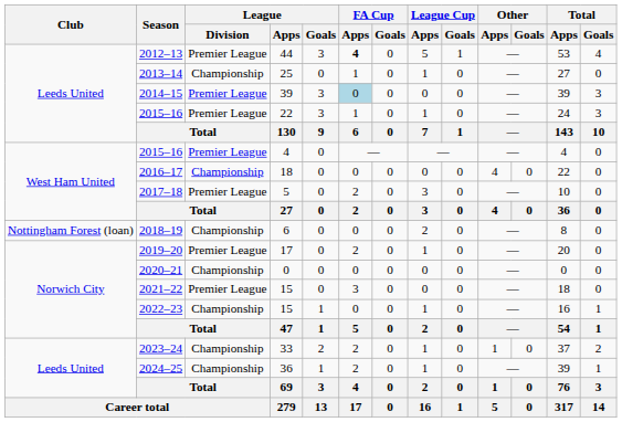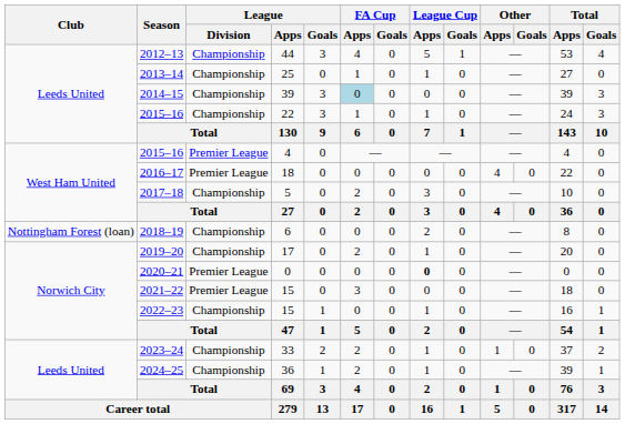 <table class="wikitable" style="text-align:center">
 <tr>
 <th rowspan="2">Club</th>
 <th rowspan="2">Season</th>
 <th colspan="3">League</th>
 <th colspan="2"><a href='#'>FA Cup</a></th>
 <th colspan="2"><a href='#'>League Cup</a></th>
 <th colspan="2">Other</th>
 <th colspan="2">Total</th>
 </tr>
 <tr>
 <th>Division</th>
 <th>Apps</th>
 <th>Goals</th>
 <th>Apps</th>
 <th>Goals</th>
 <th>Apps</th>
 <th>Goals</th>
 <th>Apps</th>
 <th>Goals</th>
 <th>Apps</th>
 <th>Goals</th>
 </tr>
 <tr>
 <td rowspan="5"><a href='#'>Leeds United</a></td>
 <td><a href='#'>2012–13</a></td>
-<td>Premier League</td>
+<td><a href='#'>Championship</a></td>
 <td>44</td>
 <td>3</td>
-<td><strong>4</strong></td>
+<td>4</td>
 <td>0</td>
 <td>5</td>
 <td>1</td>
 <td colspan="2">—</td>
 <td>53</td>
 <td>4</td>
 </tr>
 <tr>
 <td><a href='#'>2013–14</a></td>
 <td>Championship</td>
 <td>25</td>
 <td>0</td>
 <td>1</td>
 <td>0</td>
 <td>1</td>
 <td>0</td>
 <td colspan="2">—</td>
 <td>27</td>
 <td>0</td>
 </tr>
 <tr>
 <td><a href='#'>2014–15</a></td>
-<td><a href='#'>Premier League</a></td>
+<td>Championship</td>
 <td>39</td>
 <td>3</td>
 <td style="background: lightblue;">0</td>
 <td>0</td>
 <td>0</td>
 <td>0</td>
 <td colspan="2">—</td>
 <td>39</td>
 <td>3</td>
 </tr>
 <tr>
 <td><a href='#'>2015–16</a></td>
-<td>Premier League</td>
+<td>Championship</td>
 <td>22</td>
 <td>3</td>
 <td>1</td>
 <td>0</td>
 <td>1</td>
 <td>0</td>
 <td colspan="2">—</td>
 <td>24</td>
 <td>3</td>
 </tr>
 <tr>
 <th colspan="2">Total</th>
 <th>130</th>
 <th>9</th>
 <th>6</th>
 <th>0</th>
 <th>7</th>
 <th>1</th>
 <th colspan="2">—</th>
 <th>143</th>
 <th>10</th>
 </tr>
 <tr>
 <td rowspan="4"><a href='#'>West Ham United</a></td>
 <td><a href='#'>2015–16</a></td>
 <td><a href='#'>Premier League</a></td>
 <td>4</td>
 <td>0</td>
 <td colspan="2">—</td>
 <td colspan="2">—</td>
 <td colspan="2">—</td>
 <td>4</td>
 <td>0</td>
 </tr>
 <tr>
 <td><a href='#'>2016–17</a></td>
-<td><a href='#'>Championship</a></td>
+<td>Premier League</td>
 <td>18</td>
 <td>0</td>
 <td>0</td>
 <td>0</td>
 <td>0</td>
 <td>0</td>
 <td>4</td>
 <td>0</td>
 <td>22</td>
 <td>0</td>
 </tr>
 <tr>
 <td><a href='#'>2017–18</a></td>
-<td>Premier League</td>
+<td>Championship</td>
 <td>5</td>
 <td>0</td>
 <td>2</td>
 <td>0</td>
 <td>3</td>
 <td>0</td>
 <td colspan="2">—</td>
 <td>10</td>
 <td>0</td>
 </tr>
 <tr>
 <th colspan="2">Total</th>
 <th>27</th>
 <th>0</th>
 <th>2</th>
 <th>0</th>
 <th>3</th>
 <th>0</th>
 <th>4</th>
 <th>0</th>
 <th>36</th>
 <th>0</th>
 </tr>
 <tr>
 <td><a href='#'>Nottingham Forest</a> (loan)</td>
 <td><a href='#'>2018–19</a></td>
 <td>Championship</td>
 <td>6</td>
 <td>0</td>
 <td>0</td>
 <td>0</td>
 <td>2</td>
 <td>0</td>
 <td colspan="2">—</td>
 <td>8</td>
 <td>0</td>
 </tr>
 <tr>
 <td rowspan=5><a href='#'>Norwich City</a></td>
 <td><a href='#'>2019–20</a></td>
-<td>Premier League</td>
+<td>Championship</td>
 <td>17</td>
 <td>0</td>
 <td>2</td>
 <td>0</td>
 <td>1</td>
 <td>0</td>
 <td colspan="2">—</td>
 <td>20</td>
 <td>0</td>
 </tr>
 <tr>
 <td><a href='#'>2020–21</a></td>
-<td>Championship</td>
+<td>Premier League</td>
 <td>0</td>
 <td>0</td>
 <td>0</td>
 <td>0</td>
-<td>0</td>
+<td><strong>0</strong></td>
 <td>0</td>
 <td colspan="2">—</td>
 <td>0</td>
 <td>0</td>
 </tr>
 <tr>
 <td><a href='#'>2021–22</a></td>
 <td>Premier League</td>
 <td>15</td>
 <td>0</td>
 <td>3</td>
 <td>0</td>
 <td>0</td>
 <td>0</td>
 <td colspan="2">—</td>
 <td>18</td>
 <td>0</td>
 </tr>
 <tr>
 <td><a href='#'>2022–23</a></td>
 <td>Championship</td>
 <td>15</td>
 <td>1</td>
 <td>0</td>
 <td>0</td>
 <td>1</td>
 <td>0</td>
 <td colspan="2">—</td>
 <td>16</td>
 <td>1</td>
 </tr>
 <tr>
 <th colspan="2">Total</th>
 <th>47</th>
 <th>1</th>
 <th>5</th>
 <th>0</th>
 <th>2</th>
 <th>0</th>
 <th colspan="2">—</th>
 <th>54</th>
 <th>1</th>
 </tr>
 <tr>
 <td rowspan=3><a href='#'>Leeds United</a></td>
 <td><a href='#'>2023–24</a></td>
 <td>Championship</td>
 <td>33</td>
 <td>2</td>
 <td>2</td>
 <td>0</td>
 <td>1</td>
 <td>0</td>
 <td>1</td>
 <td>0</td>
 <td>37</td>
 <td>2</td>
 </tr>
 <tr>
 <td><a href='#'>2024–25</a></td>
 <td>Championship</td>
 <td>36</td>
 <td>1</td>
 <td>2</td>
 <td>0</td>
 <td>1</td>
 <td>0</td>
 <td colspan="2">—</td>
 <td>39</td>
 <td>1</td>
 </tr>
 <tr>
 <th colspan="2">Total</th>
 <th>69</th>
 <th>3</th>
 <th>4</th>
 <th>0</th>
 <th>2</th>
 <th>0</th>
 <th>1</th>
 <th>0</th>
 <th>76</th>
 <th>3</th>
 </tr>
 <tr>
 <th colspan="3">Career total</th>
 <th>279</th>
 <th>13</th>
 <th>17</th>
 <th>0</th>
 <th>16</th>
 <th>1</th>
 <th>5</th>
 <th>0</th>
 <th>317</th>
 <th>14</th>
 </tr>
 </table>
